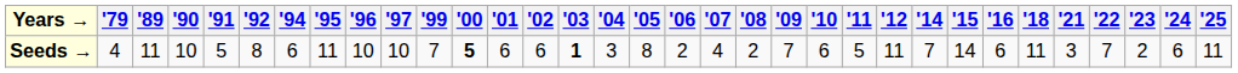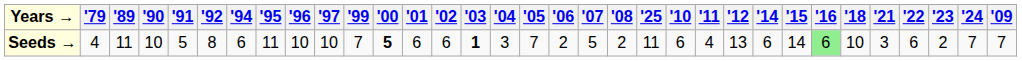 <table class="wikitable" style="text-align:center;">
 <tr>
 <th style="background: #ffffdd;">Years →</th>
 <th><a href='#'>'79</a></th>
 <th><a href='#'>'89</a></th>
 <th><a href='#'>'90</a></th>
 <th><a href='#'>'91</a></th>
 <th><a href='#'>'92</a></th>
 <th><a href='#'>'94</a></th>
 <th><a href='#'>'95</a></th>
 <th><a href='#'>'96</a></th>
 <th><a href='#'>'97</a></th>
 <th><a href='#'>'99</a></th>
 <th><a href='#'>'00</a></th>
 <th><a href='#'>'01</a></th>
 <th><a href='#'>'02</a></th>
 <th><a href='#'>'03</a></th>
 <th><a href='#'>'04</a></th>
 <th><a href='#'>'05</a></th>
 <th><a href='#'>'06</a></th>
 <th><a href='#'>'07</a></th>
 <th><a href='#'>'08</a></th>
-<th><a href='#'>'09</a></th>
+<th><a href='#'>'25</a></th>
 <th><a href='#'>'10</a></th>
 <th><a href='#'>'11</a></th>
 <th><a href='#'>'12</a></th>
 <th><a href='#'>'14</a></th>
 <th><a href='#'>'15</a></th>
 <th><a href='#'>'16</a></th>
 <th><a href='#'>'18</a></th>
 <th><a href='#'>'21</a></th>
 <th><a href='#'>'22</a></th>
 <th><a href='#'>'23</a></th>
 <th><a href='#'>'24</a></th>
-<th><a href='#'>'25</a></th>
+<th><a href='#'>'09</a></th>
 </tr>
 <tr>
 <td style="background: #ffffdd;"><strong>Seeds →</strong></td>
 <td>4</td>
 <td>11</td>
 <td>10</td>
 <td style="text-align:center;">5</td>
 <td>8</td>
 <td>6</td>
 <td>11</td>
 <td>10</td>
 <td>10</td>
 <td>7</td>
 <td><strong>5</strong></td>
 <td>6</td>
 <td>6</td>
 <td><strong>1</strong></td>
 <td>3</td>
-<td>8</td>
+<td>7</td>
 <td>2</td>
+<td>5</td>
+<td>2</td>
+<td>11</td>
+<td>6</td>
 <td>4</td>
+<td>13</td>
+<td>6</td>
+<td>14</td>
+<td style="background: lightgreen;">6</td>
+<td>10</td>
+<td>3</td>
+<td>6</td>
 <td>2</td>
 <td>7</td>
-<td>6</td>
-<td>5</td>
-<td>11</td>
 <td>7</td>
-<td>14</td>
-<td>6</td>
-<td>11</td>
-<td>3</td>
-<td>7</td>
-<td>2</td>
-<td>6</td>
-<td>11</td>
 </tr>
 </table>
